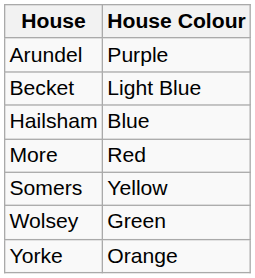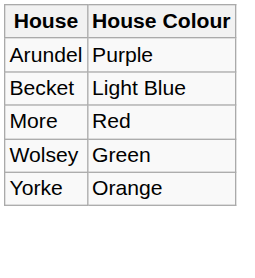 <table class="wikitable">
 <tr>
 <th>House</th>
 <th>House Colour</th>
 </tr>
 <tr>
 <td>Arundel</td>
 <td> Purple</td>
 </tr>
 <tr>
 <td>Becket</td>
 <td> Light Blue</td>
 </tr>
 <tr>
-<td>Hailsham</td>
-<td> Blue</td>
-</tr>
-<tr>
 <td>More</td>
 <td> Red</td>
-</tr>
-<tr>
-<td>Somers</td>
-<td> Yellow</td>
 </tr>
 <tr>
 <td>Wolsey</td>
 <td> Green</td>
 </tr>
 <tr>
 <td>Yorke</td>
 <td> Orange</td>
 </tr>
 </table>
